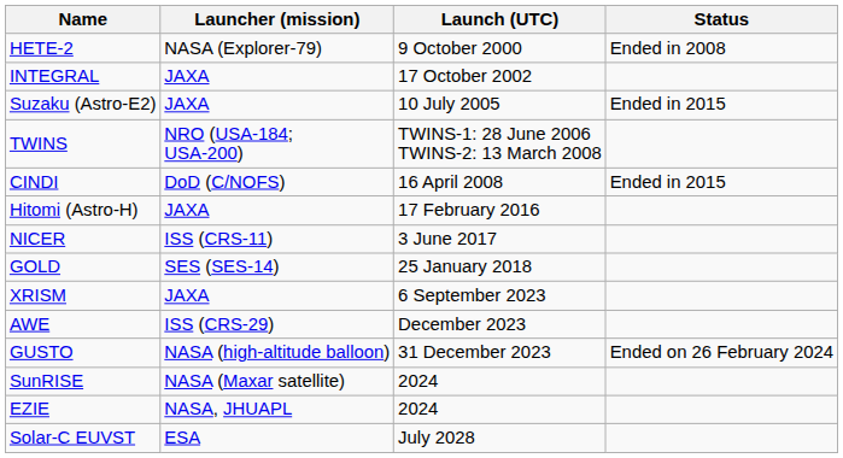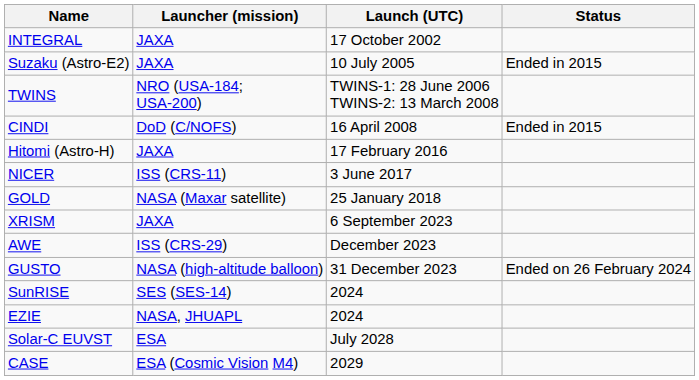 <table class="wikitable">
 <tr>
 <th>Name</th>
 <th>Launcher (mission)</th>
 <th>Launch (UTC)</th>
 <th>Status</th>
-</tr>
-<tr>
-<td><a href='#'>HETE-2</a></td>
-<td>NASA (Explorer-79)</td>
-<td>9 October 2000</td>
-<td>Ended in 2008</td>
 </tr>
 <tr>
 <td><a href='#'>INTEGRAL</a></td>
 <td><a href='#'>JAXA</a></td>
 <td>17 October 2002</td>
 <td></td>
 </tr>
 <tr>
 <td><a href='#'>Suzaku</a> (Astro-E2)</td>
 <td><a href='#'>JAXA</a></td>
 <td>10 July 2005</td>
 <td>Ended in 2015</td>
 </tr>
 <tr>
 <td><a href='#'>TWINS</a></td>
 <td><a href='#'>NRO</a> (<a href='#'>USA-184</a>;<br><a href='#'>USA-200</a>)</td>
 <td>TWINS-1: 28 June 2006<br>TWINS-2: 13 March 2008</td>
 <td></td>
 </tr>
 <tr>
 <td><a href='#'>CINDI</a></td>
 <td><a href='#'>DoD</a> (<a href='#'>C/NOFS</a>)</td>
 <td>16 April 2008</td>
 <td>Ended in 2015</td>
 </tr>
 <tr>
 <td><a href='#'>Hitomi</a> (Astro-H)</td>
 <td><a href='#'>JAXA</a></td>
 <td>17 February 2016</td>
 <td></td>
 </tr>
 <tr>
 <td><a href='#'>NICER</a></td>
 <td><a href='#'>ISS</a> (<a href='#'>CRS-11</a>)</td>
 <td>3 June 2017</td>
 <td></td>
 </tr>
 <tr>
 <td><a href='#'>GOLD</a></td>
-<td><a href='#'>SES</a> (<a href='#'>SES-14</a>)</td>
+<td><a href='#'>NASA</a> (<a href='#'>Maxar</a> satellite)</td>
 <td>25 January 2018</td>
 <td></td>
 </tr>
 <tr>
 <td><a href='#'>XRISM</a></td>
 <td><a href='#'>JAXA</a></td>
 <td>6 September 2023</td>
 <td></td>
 </tr>
 <tr>
 <td><a href='#'>AWE</a></td>
 <td><a href='#'>ISS</a> (<a href='#'>CRS-29</a>)</td>
 <td>December 2023</td>
 <td></td>
 </tr>
 <tr>
 <td><a href='#'>GUSTO</a></td>
 <td><a href='#'>NASA</a> (<a href='#'>high-altitude balloon</a>)</td>
 <td>31 December 2023</td>
 <td>Ended on 26 February 2024</td>
 </tr>
 <tr>
 <td><a href='#'>SunRISE</a></td>
-<td><a href='#'>NASA</a> (<a href='#'>Maxar</a> satellite)</td>
+<td><a href='#'>SES</a> (<a href='#'>SES-14</a>)</td>
 <td>2024</td>
 <td></td>
 </tr>
 <tr>
 <td><a href='#'>EZIE</a></td>
 <td><a href='#'>NASA</a>, <a href='#'>JHUAPL</a></td>
 <td>2024</td>
 <td></td>
 </tr>
 <tr>
 <td><a href='#'>Solar-C EUVST</a></td>
 <td><a href='#'>ESA</a></td>
 <td>July 2028</td>
 <td></td>
 </tr>
+<tr>
+<td><a href='#'>CASE</a></td>
+<td><a href='#'>ESA</a> (<a href='#'>Cosmic Vision</a> <a href='#'>M4</a>)</td>
+<td>2029</td>
+<td></td>
+</tr>
 </table>
